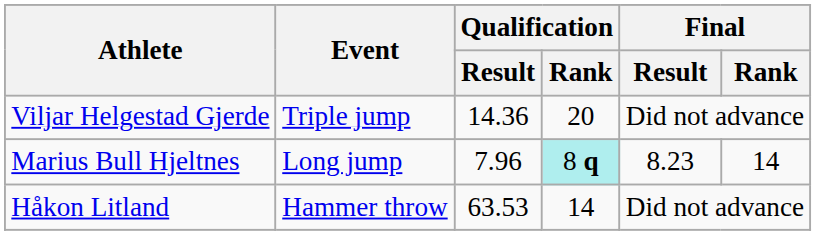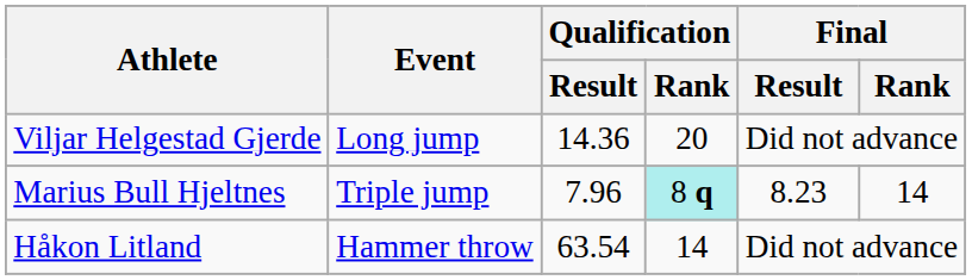 <table class="wikitable" style="font-size:90%; text-align:center">
 <tr>
 <th rowspan="2">Athlete</th>
 <th rowspan="2">Event</th>
 <th colspan="2">Qualification</th>
 <th colspan="2">Final</th>
 </tr>
 <tr>
 <th>Result</th>
 <th>Rank</th>
 <th>Result</th>
 <th>Rank</th>
 </tr>
 <tr>
 <td align="left"><a href='#'>Viljar Helgestad Gjerde</a></td>
-<td align="left"><a href='#'>Triple jump</a></td>
+<td align="left"><a href='#'>Long jump</a></td>
 <td>14.36</td>
 <td>20</td>
 <td colspan="2">Did not advance</td>
 </tr>
 <tr>
 <td align="left"><a href='#'>Marius Bull Hjeltnes</a></td>
-<td align="left"><a href='#'>Long jump</a></td>
+<td align="left"><a href='#'>Triple jump</a></td>
 <td>7.96</td>
 <td style="background: paleturquoise;">8 <strong>q</strong></td>
 <td>8.23</td>
 <td>14</td>
 </tr>
 <tr>
 <td align="left"><a href='#'>Håkon Litland</a></td>
 <td align="left"><a href='#'>Hammer throw</a></td>
-<td>63.53</td>
+<td>63.54</td>
 <td>14</td>
 <td colspan="2">Did not advance</td>
 </tr>
 </table>
